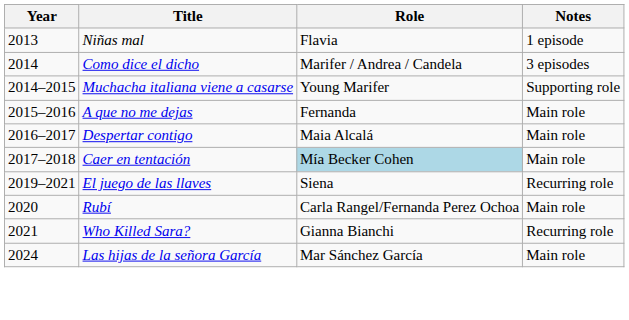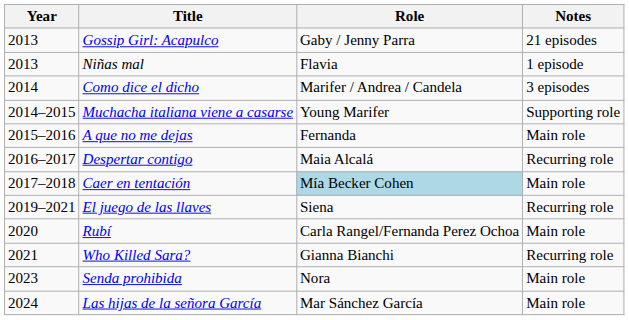 <table class="wikitable sortable">
 <tr>
 <th>Year</th>
 <th>Title</th>
 <th>Role</th>
 <th class="unsortable">Notes</th>
+</tr>
+<tr>
+<td>2013</td>
+<td><em><a href='#'>Gossip Girl: Acapulco</a></em></td>
+<td>Gaby / Jenny Parra</td>
+<td>21 episodes</td>
 </tr>
 <tr>
 <td>2013</td>
 <td><em>Niñas mal</em></td>
 <td>Flavia</td>
 <td>1 episode</td>
 </tr>
 <tr>
 <td>2014</td>
 <td><em><a href='#'>Como dice el dicho</a></em></td>
 <td>Marifer / Andrea / Candela</td>
 <td>3 episodes</td>
 </tr>
 <tr>
 <td>2014–2015</td>
 <td><em><a href='#'>Muchacha italiana viene a casarse</a></em></td>
 <td>Young Marifer</td>
 <td>Supporting role</td>
 </tr>
 <tr>
 <td>2015–2016</td>
 <td><em><a href='#'>A que no me dejas</a></em></td>
 <td>Fernanda</td>
 <td>Main role</td>
 </tr>
 <tr>
 <td>2016–2017</td>
 <td><em><a href='#'>Despertar contigo</a></em></td>
 <td>Maia Alcalá</td>
-<td>Main role</td>
+<td>Recurring role</td>
 </tr>
 <tr>
 <td>2017–2018</td>
 <td><em><a href='#'>Caer en tentación</a></em></td>
 <td style="background: lightblue;">Mía Becker Cohen</td>
 <td>Main role</td>
 </tr>
 <tr>
 <td>2019–2021</td>
 <td><em><a href='#'>El juego de las llaves</a></em></td>
 <td>Siena</td>
 <td>Recurring role</td>
 </tr>
 <tr>
 <td>2020</td>
 <td><em><a href='#'>Rubí</a></em></td>
 <td>Carla Rangel/Fernanda Perez Ochoa</td>
 <td>Main role</td>
 </tr>
 <tr>
 <td>2021</td>
 <td><em><a href='#'>Who Killed Sara?</a></em></td>
 <td>Gianna Bianchi</td>
 <td>Recurring role</td>
 </tr>
 <tr>
+<td>2023</td>
+<td><em><a href='#'>Senda prohibida</a></em></td>
+<td>Nora</td>
+<td>Main role</td>
+</tr>
+<tr>
 <td>2024</td>
 <td><em><a href='#'>Las hijas de la señora García</a></em></td>
 <td>Mar Sánchez García</td>
 <td>Main role</td>
 </tr>
 </table>
